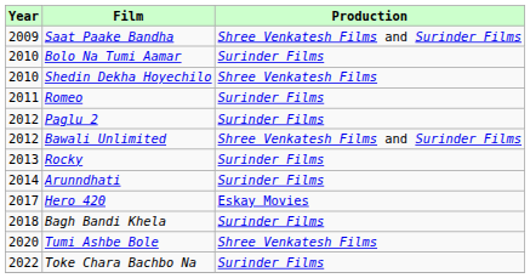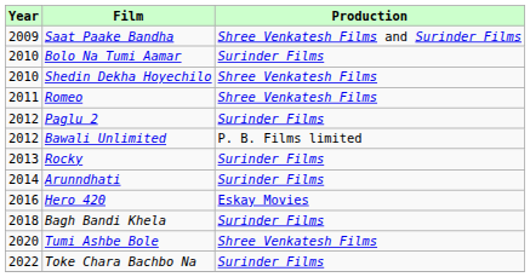 <table class="wikitable sortable">
 <tr>
 <th style="background:#cfc; text-align:center;"><strong>Year</strong></th>
 <th style="background:#cfc; text-align:center;"><strong>Film</strong></th>
 <th style="background:#cfc; text-align:center;"><strong>Production </strong></th>
 </tr>
 <tr>
 <td>2009</td>
 <td><em><a href='#'>Saat Paake Bandha</a></em></td>
 <td><em><a href='#'>Shree Venkatesh Films</a></em> and <em><a href='#'>Surinder Films</a></em></td>
 </tr>
 <tr>
 <td>2010</td>
 <td><em><a href='#'>Bolo Na Tumi Aamar</a></em></td>
 <td><em><a href='#'>Surinder Films</a></em></td>
 </tr>
 <tr>
 <td>2010</td>
 <td><em><a href='#'>Shedin Dekha Hoyechilo</a></em></td>
 <td><em><a href='#'>Shree Venkatesh Films</a></em></td>
 </tr>
 <tr>
 <td>2011</td>
 <td><em><a href='#'>Romeo</a></em></td>
-<td><em><a href='#'>Surinder Films</a></em></td>
+<td><em><a href='#'>Shree Venkatesh Films</a></em></td>
 </tr>
 <tr>
 <td>2012</td>
 <td><em><a href='#'>Paglu 2</a></em></td>
 <td><em><a href='#'>Surinder Films</a></em></td>
 </tr>
 <tr>
 <td>2012</td>
 <td><em><a href='#'>Bawali Unlimited</a></em></td>
-<td><em><a href='#'>Shree Venkatesh Films</a></em> and <em><a href='#'>Surinder Films</a></em></td>
+<td>P. B. Films limited</td>
 </tr>
 <tr>
 <td>2013</td>
 <td><em><a href='#'>Rocky</a></em></td>
 <td><em><a href='#'>Surinder Films</a></em></td>
 </tr>
 <tr>
 <td>2014</td>
 <td><em><a href='#'>Arunndhati</a></em></td>
 <td><em><a href='#'>Surinder Films</a></em></td>
 </tr>
 <tr>
-<td>2017</td>
+<td>2016</td>
 <td><em><a href='#'>Hero 420</a></em></td>
 <td><a href='#'>Eskay Movies</a></td>
 </tr>
 <tr>
 <td>2018</td>
 <td><em>Bagh Bandi Khela</em></td>
 <td><em><a href='#'>Surinder Films</a></em></td>
 </tr>
 <tr>
 <td>2020</td>
 <td><em><a href='#'>Tumi Ashbe Bole</a></em></td>
 <td><em><a href='#'>Shree Venkatesh Films</a></em></td>
 </tr>
 <tr>
 <td>2022</td>
 <td><em>Toke Chara Bachbo Na</em></td>
 <td><em><a href='#'>Surinder Films</a></em></td>
 </tr>
 <tr>
 </tr>
 </table>
